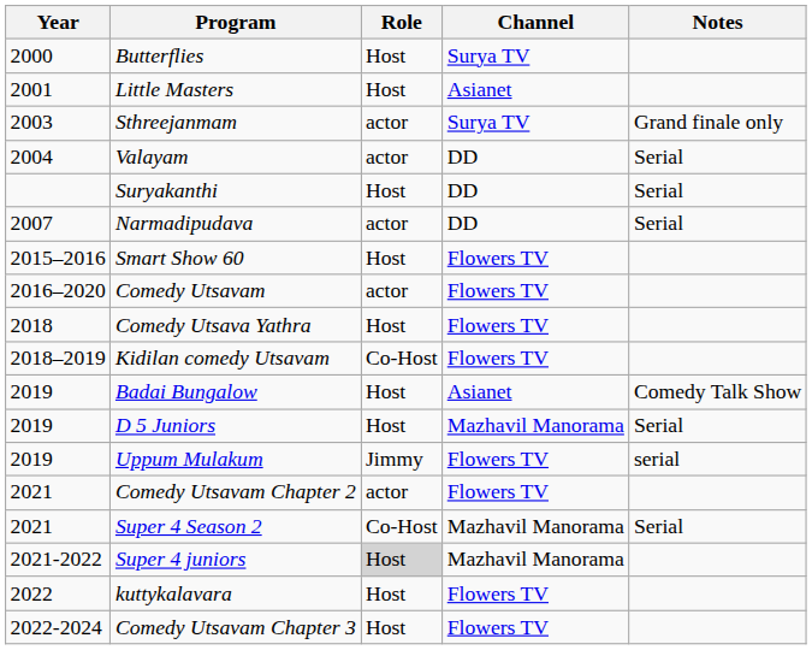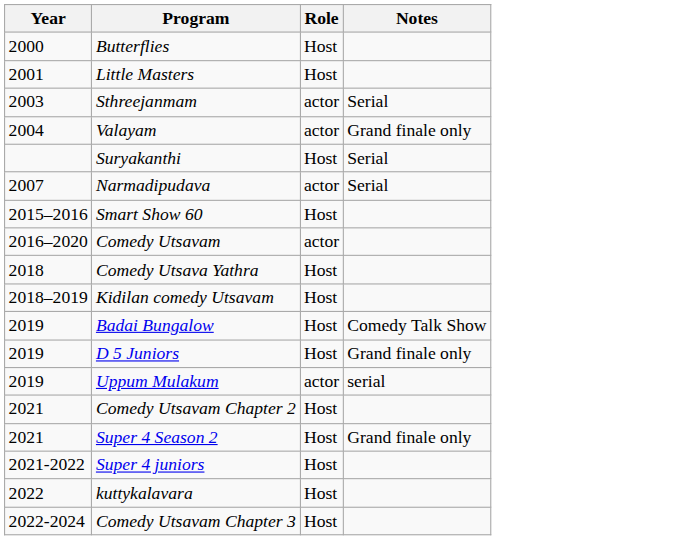 <table class="wikitable sortable">
 <tr>
 <th scope="col">Year</th>
 <th scope="col">Program</th>
 <th scope="col">Role</th>
-<th scope="col">Channel</th>
 <th class="unsortable" scope="col">Notes</th>
 </tr>
 <tr>
 <td>2000</td>
 <td><em>Butterflies</em></td>
 <td>Host</td>
-<td><a href='#'>Surya TV</a></td>
 <td></td>
 </tr>
 <tr>
 <td>2001</td>
 <td><em>Little Masters</em></td>
 <td>Host</td>
-<td><a href='#'>Asianet</a></td>
 <td></td>
 </tr>
 <tr>
 <td>2003</td>
 <td><em>Sthreejanmam</em></td>
 <td>actor</td>
-<td><a href='#'>Surya TV</a></td>
-<td>Grand finale only</td>
+<td>Serial</td>
 </tr>
 <tr>
 <td>2004</td>
 <td><em>Valayam</em></td>
 <td>actor</td>
-<td>DD</td>
-<td>Serial</td>
+<td>Grand finale only</td>
 </tr>
 <tr>
 <td></td>
 <td><em>Suryakanthi</em></td>
 <td>Host</td>
-<td>DD</td>
 <td>Serial</td>
 </tr>
 <tr>
 <td>2007</td>
 <td><em>Narmadipudava</em></td>
 <td>actor</td>
-<td>DD</td>
 <td>Serial</td>
 </tr>
 <tr>
 <td>2015–2016</td>
 <td><em>Smart Show 60</em></td>
 <td>Host</td>
-<td><a href='#'>Flowers TV</a></td>
 <td></td>
 </tr>
 <tr>
 <td>2016–2020</td>
 <td><em>Comedy Utsavam</em></td>
 <td>actor</td>
-<td><a href='#'>Flowers TV</a></td>
 <td></td>
 </tr>
 <tr>
 <td>2018</td>
 <td><em>Comedy Utsava Yathra</em></td>
 <td>Host</td>
-<td><a href='#'>Flowers TV</a></td>
 <td></td>
 </tr>
 <tr>
 <td>2018–2019</td>
 <td><em>Kidilan comedy Utsavam</em></td>
-<td>Co-Host</td>
-<td><a href='#'>Flowers TV</a></td>
+<td>Host</td>
 <td></td>
 </tr>
 <tr>
 <td>2019</td>
 <td><em><a href='#'>Badai Bungalow</a></em></td>
 <td>Host</td>
-<td><a href='#'>Asianet</a></td>
 <td>Comedy Talk Show</td>
 </tr>
 <tr>
 <td>2019</td>
 <td><em><a href='#'>D 5 Juniors</a></em></td>
 <td>Host</td>
-<td><a href='#'>Mazhavil Manorama</a></td>
-<td>Serial</td>
+<td>Grand finale only</td>
 </tr>
 <tr>
 <td>2019</td>
 <td><em><a href='#'>Uppum Mulakum</a></em></td>
-<td>Jimmy</td>
-<td><a href='#'>Flowers TV</a></td>
+<td>actor</td>
 <td>serial</td>
 </tr>
 <tr>
 <td>2021</td>
 <td><em>Comedy Utsavam Chapter 2</em></td>
-<td>actor</td>
-<td><a href='#'>Flowers TV</a></td>
+<td>Host</td>
 <td></td>
 </tr>
 <tr>
 <td>2021</td>
 <td><em><a href='#'>Super 4 Season 2</a></em></td>
-<td>Co-Host</td>
-<td>Mazhavil Manorama</td>
-<td>Serial</td>
+<td>Host</td>
+<td>Grand finale only</td>
 </tr>
 <tr>
 <td>2021-2022</td>
 <td><em><a href='#'>Super 4 juniors</a></em></td>
-<td style="background: lightgrey;">Host</td>
-<td>Mazhavil Manorama</td>
+<td>Host</td>
 <td></td>
 </tr>
 <tr>
 <td>2022</td>
 <td><em>kuttykalavara</em></td>
 <td>Host</td>
-<td><a href='#'>Flowers TV</a></td>
 <td></td>
 </tr>
 <tr>
 <td>2022-2024</td>
 <td><em>Comedy Utsavam Chapter 3</em></td>
 <td>Host</td>
-<td><a href='#'>Flowers TV</a></td>
 <td></td>
 </tr>
 </table>
